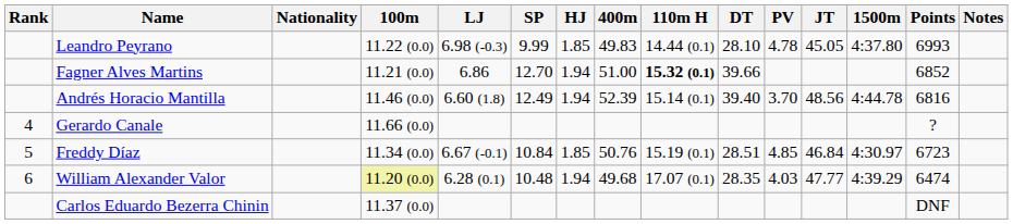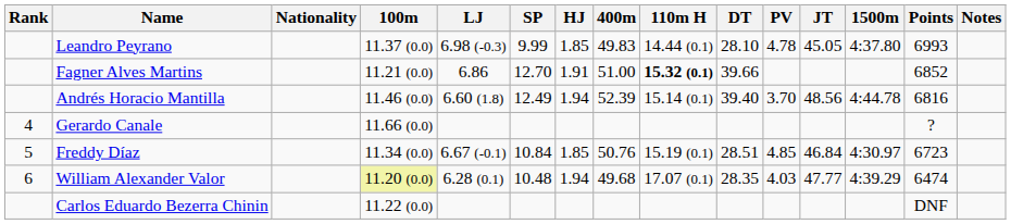 <table class="wikitable sortable" style="text-align:center">
 <tr>
 <th>Rank</th>
 <th>Name</th>
 <th>Nationality</th>
 <th>100m</th>
 <th>LJ</th>
 <th>SP</th>
 <th>HJ</th>
 <th>400m</th>
 <th>110m H</th>
 <th>DT</th>
 <th>PV</th>
 <th>JT</th>
 <th>1500m</th>
 <th>Points</th>
 <th>Notes</th>
 </tr>
 <tr>
 <td align=center></td>
 <td align=left><a href='#'>Leandro Peyrano</a></td>
 <td align=left></td>
-<td>11.22 <small>(0.0)</small></td>
+<td>11.37 <small>(0.0)</small></td>
 <td>6.98 <small>(-0.3)</small></td>
 <td>9.99</td>
 <td>1.85</td>
 <td>49.83</td>
 <td>14.44 <small>(0.1)</small></td>
 <td>28.10</td>
 <td>4.78</td>
 <td>45.05</td>
 <td>4:37.80</td>
 <td>6993</td>
 <td></td>
 </tr>
 <tr>
 <td align=center></td>
 <td align=left><a href='#'>Fagner Alves Martins</a></td>
 <td align=left></td>
 <td>11.21 <small>(0.0)</small></td>
 <td>6.86</td>
 <td>12.70</td>
-<td>1.94</td>
+<td>1.91</td>
 <td>51.00</td>
 <td><strong>15.32 <small>(0.1)</small></strong></td>
 <td>39.66</td>
 <td></td>
 <td></td>
 <td></td>
 <td>6852</td>
 <td></td>
 </tr>
 <tr>
 <td align=center></td>
 <td align=left><a href='#'>Andrés Horacio Mantilla</a></td>
 <td align=left></td>
 <td>11.46 <small>(0.0)</small></td>
 <td>6.60 <small>(1.8)</small></td>
 <td>12.49</td>
 <td>1.94</td>
 <td>52.39</td>
 <td>15.14 <small>(0.1)</small></td>
 <td>39.40</td>
 <td>3.70</td>
 <td>48.56</td>
 <td>4:44.78</td>
 <td>6816</td>
 <td></td>
 </tr>
 <tr>
 <td align=center>4</td>
 <td align=left><a href='#'>Gerardo Canale</a></td>
 <td align=left></td>
 <td>11.66 <small>(0.0)</small></td>
 <td></td>
 <td></td>
 <td></td>
 <td></td>
 <td></td>
 <td></td>
 <td></td>
 <td></td>
 <td></td>
 <td>?</td>
 <td></td>
 </tr>
 <tr>
 <td align=center>5</td>
 <td align=left><a href='#'>Freddy Díaz</a></td>
 <td align=left></td>
 <td>11.34 <small>(0.0)</small></td>
 <td>6.67 <small>(-0.1)</small></td>
 <td>10.84</td>
 <td>1.85</td>
 <td>50.76</td>
 <td>15.19 <small>(0.1)</small></td>
 <td>28.51</td>
 <td>4.85</td>
 <td>46.84</td>
 <td>4:30.97</td>
 <td>6723</td>
 <td></td>
 </tr>
 <tr>
 <td align=center>6</td>
 <td align=left><a href='#'>William Alexander Valor</a></td>
 <td align=left></td>
 <td bgcolor=#F2F5A9>11.20 <small>(0.0)</small></td>
 <td>6.28 <small>(0.1)</small></td>
 <td>10.48</td>
 <td>1.94</td>
 <td>49.68</td>
 <td>17.07 <small>(0.1)</small></td>
 <td>28.35</td>
 <td>4.03</td>
 <td>47.77</td>
 <td>4:39.29</td>
 <td>6474</td>
 <td></td>
 </tr>
 <tr>
 <td align=center></td>
 <td align=left><a href='#'>Carlos Eduardo Bezerra Chinin</a></td>
 <td align=left></td>
-<td>11.37 <small>(0.0)</small></td>
+<td>11.22 <small>(0.0)</small></td>
 <td></td>
 <td></td>
 <td></td>
 <td></td>
 <td></td>
 <td></td>
 <td></td>
 <td></td>
 <td></td>
 <td>DNF</td>
 <td></td>
 </tr>
 </table>
